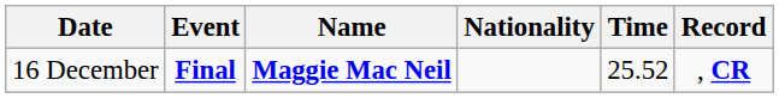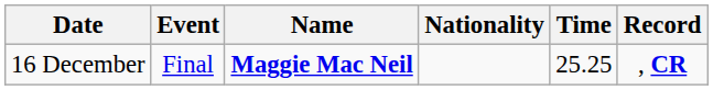 <table class="wikitable" style=text-align:center>
 <tr>
 <th>Date</th>
 <th>Event</th>
 <th>Name</th>
 <th>Nationality</th>
 <th>Time</th>
 <th>Record</th>
 </tr>
 <tr>
 <td>16 December</td>
-<td><strong><a href='#'>Final</a></strong></td>
+<td><a href='#'>Final</a></td>
 <td align=left><strong><a href='#'>Maggie Mac Neil</a></strong></td>
 <td align=left></td>
-<td>25.52</td>
+<td>25.25</td>
 <td>, <strong><a href='#'>CR</a></strong></td>
 </tr>
 </table>
